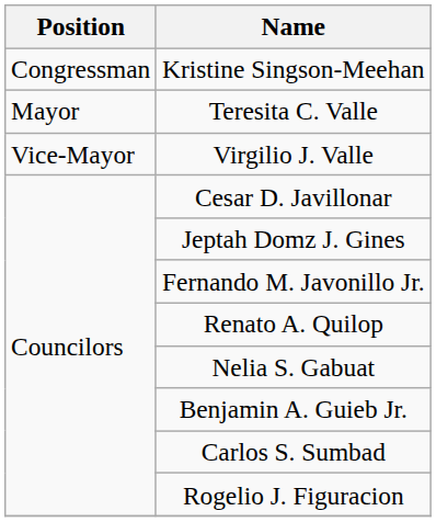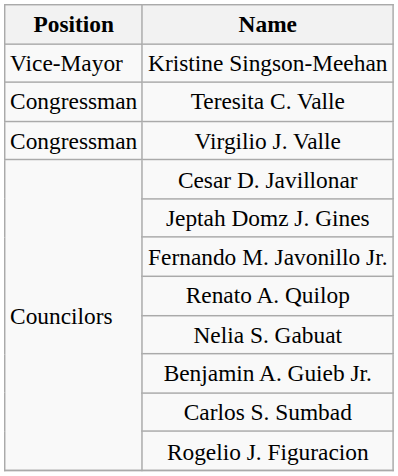 <table class="wikitable" style="line-height:1.20em; font-size:100%;">
 <tr>
 <th>Position</th>
 <th>Name</th>
 </tr>
 <tr>
-<td>Congressman</td>
+<td>Vice-Mayor</td>
 <td style="text-align:center;">Kristine Singson-Meehan</td>
 </tr>
 <tr>
-<td>Mayor</td>
+<td>Congressman</td>
 <td style="text-align:center;">Teresita C. Valle</td>
 </tr>
 <tr>
-<td>Vice-Mayor</td>
+<td>Congressman</td>
 <td style="text-align:center;">Virgilio J. Valle</td>
 </tr>
 <tr>
 <td rowspan=8>Councilors</td>
 <td style="text-align:center;">Cesar D. Javillonar</td>
 </tr>
 <tr>
 <td style="text-align:center;">Jeptah Domz J. Gines</td>
 </tr>
 <tr>
 <td style="text-align:center;">Fernando M. Javonillo Jr.</td>
 </tr>
 <tr>
 <td style="text-align:center;">Renato A. Quilop</td>
 </tr>
 <tr>
 <td style="text-align:center;">Nelia S. Gabuat</td>
 </tr>
 <tr>
 <td style="text-align:center;">Benjamin A. Guieb Jr.</td>
 </tr>
 <tr>
 <td style="text-align:center;">Carlos S. Sumbad</td>
 </tr>
 <tr>
 <td style="text-align:center;">Rogelio J. Figuracion</td>
 </tr>
 <tr>
 </tr>
 </table>
